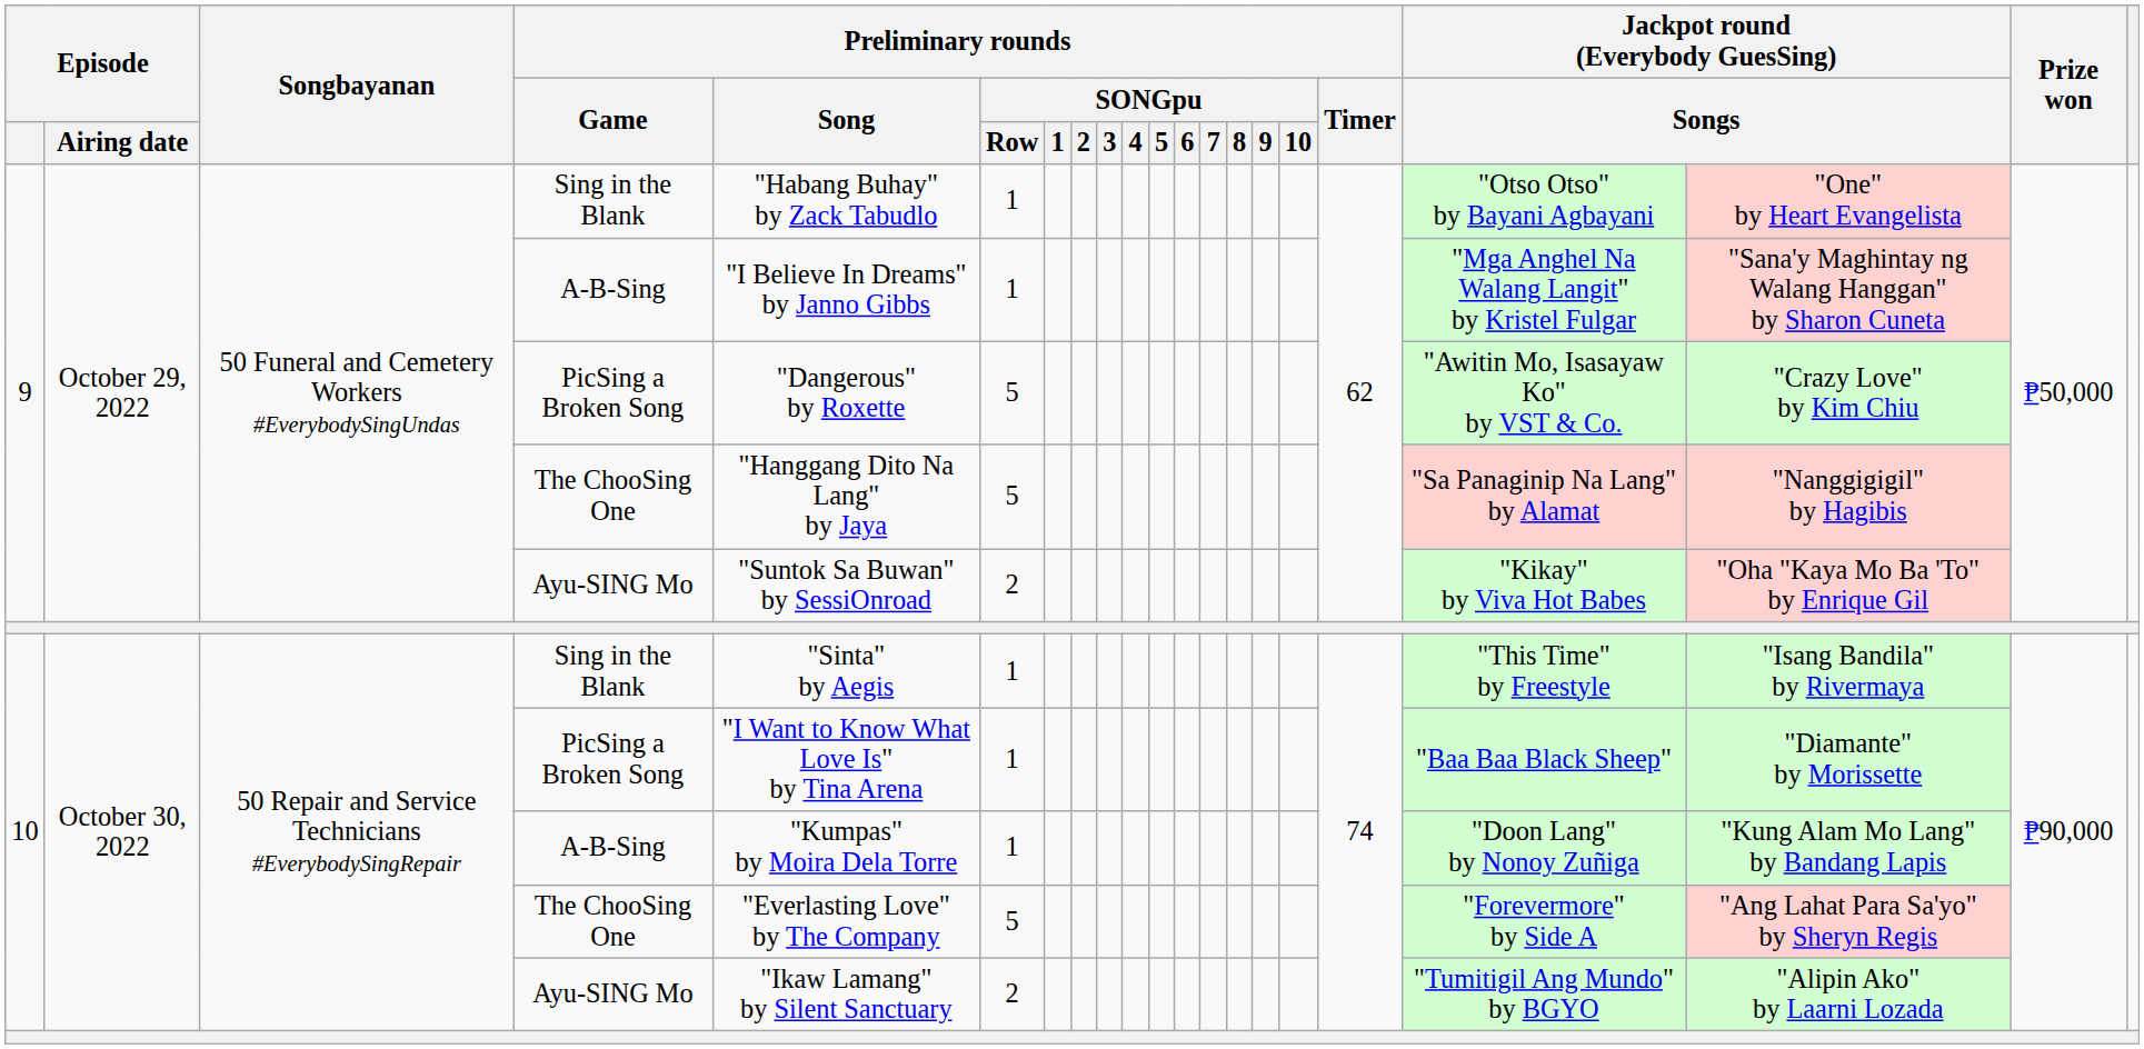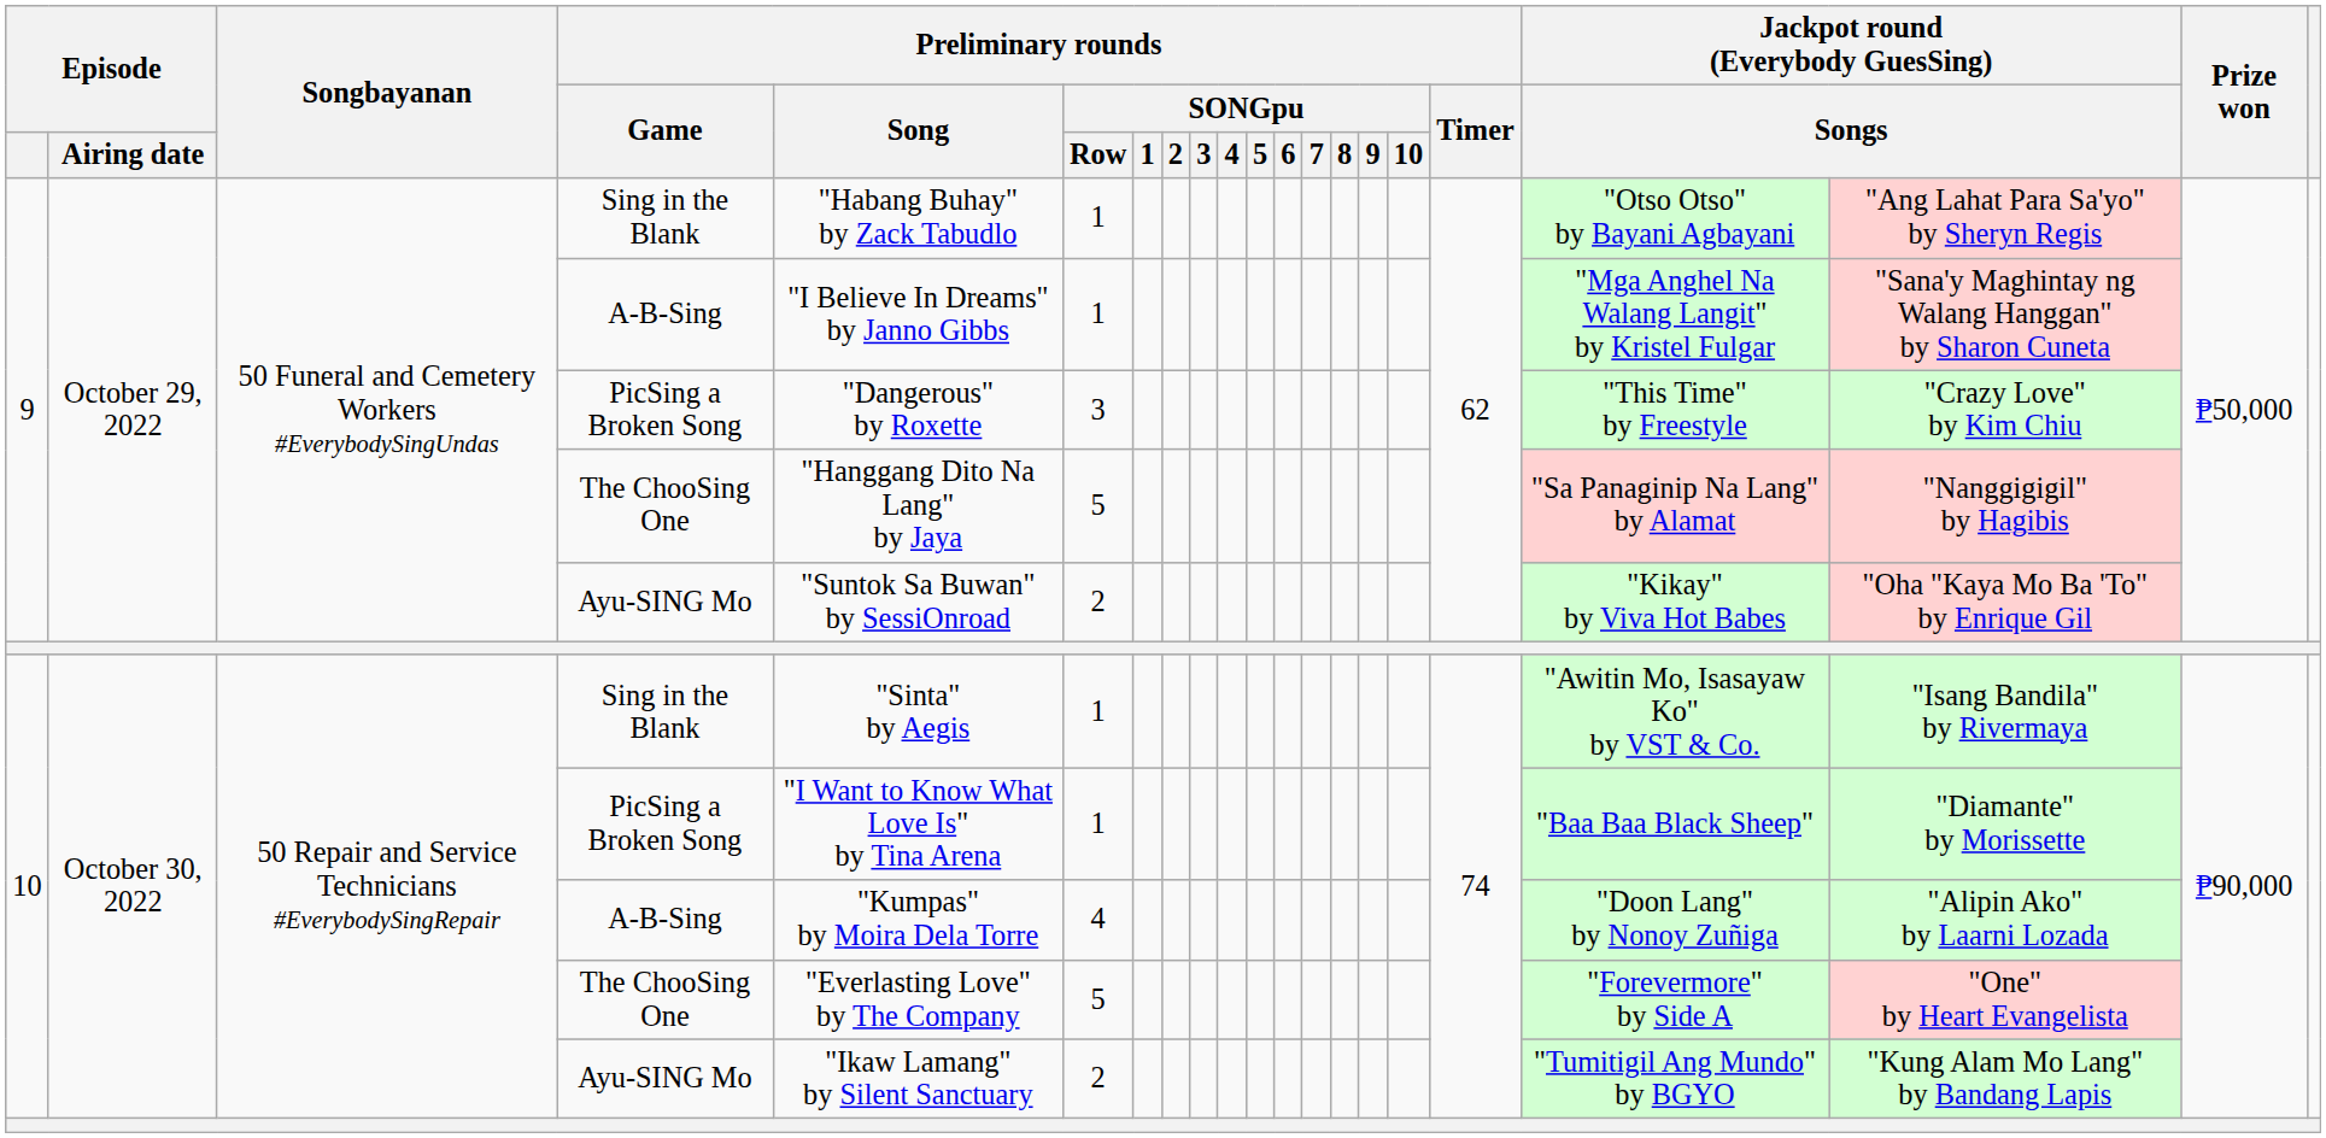 <table class="wikitable mw-collapsible mw-collapsed" style="text-align:center; width:100%">
 <tr>
 <th colspan=2 rowspan=2>Episode</th>
 <th rowspan=3>Songbayanan</th>
 <th colspan=14>Preliminary rounds</th>
 <th colspan=2>Jackpot round<br>(Everybody GuesSing)</th>
 <th rowspan=3>Prize won</th>
 <th rowspan=3></th>
 </tr>
 <tr>
 <th rowspan=2>Game</th>
 <th rowspan=2>Song</th>
 <th colspan=11>SONGpu</th>
 <th rowspan=2>Timer</th>
 <th colspan=2 rowspan=2>Songs</th>
 </tr>
 <tr>
 <th></th>
 <th>Airing date</th>
 <th>Row</th>
 <th>1</th>
 <th>2</th>
 <th>3</th>
 <th>4</th>
 <th>5</th>
 <th>6</th>
 <th>7</th>
 <th>8</th>
 <th>9</th>
 <th>10</th>
 </tr>
 <tr>
 <td rowspan=5>9</td>
 <td rowspan=5>October 29, 2022</td>
 <td rowspan=5>50 Funeral and Cemetery Workers<br><small><em>#EverybodySingUndas</em></small></td>
 <td>Sing in the Blank</td>
 <td>"Habang Buhay"<br>by <a href='#'>Zack Tabudlo</a></td>
 <td>1</td>
 <td></td>
 <td></td>
 <td></td>
 <td></td>
 <td></td>
 <td></td>
 <td></td>
 <td></td>
 <td></td>
 <td></td>
 <td rowspan=5>62 </td>
 <td bgcolor=D2FFD2>"Otso Otso"<br>by <a href='#'>Bayani Agbayani</a></td>
-<td bgcolor=FFD2D2>"One"<br>by <a href='#'>Heart Evangelista</a></td>
+<td bgcolor=FFD2D2>"Ang Lahat Para Sa'yo"<br>by <a href='#'>Sheryn Regis</a></td>
 <td rowspan=5><a href='#'>₱</a>50,000</td>
 <td rowspan=5></td>
 </tr>
 <tr>
 <td>A-B-Sing</td>
 <td>"I Believe In Dreams"<br>by <a href='#'>Janno Gibbs</a></td>
 <td>1</td>
 <td></td>
 <td></td>
 <td></td>
 <td></td>
 <td></td>
 <td></td>
 <td></td>
 <td></td>
 <td></td>
 <td></td>
 <td bgcolor=D2FFD2>"<a href='#'>Mga Anghel Na Walang Langit</a>"<br>by <a href='#'>Kristel Fulgar</a></td>
 <td bgcolor=FFD2D2>"Sana'y Maghintay ng Walang Hanggan"<br>by <a href='#'>Sharon Cuneta</a></td>
 </tr>
 <tr>
 <td>PicSing a Broken Song</td>
 <td>"Dangerous"<br>by <a href='#'>Roxette</a></td>
-<td>5</td>
+<td>3</td>
 <td></td>
 <td></td>
 <td></td>
 <td></td>
 <td></td>
 <td></td>
 <td></td>
 <td></td>
 <td></td>
 <td></td>
-<td bgcolor=D2FFD2>"Awitin Mo, Isasayaw Ko"<br>by <a href='#'>VST & Co.</a></td>
+<td bgcolor=D2FFD2>"This Time"<br>by <a href='#'>Freestyle</a></td>
 <td bgcolor=D2FFD2>"Crazy Love"<br>by <a href='#'>Kim Chiu</a></td>
 </tr>
 <tr>
 <td>The ChooSing One</td>
 <td>"Hanggang Dito Na Lang"<br>by <a href='#'>Jaya</a></td>
 <td>5</td>
 <td></td>
 <td></td>
 <td></td>
 <td></td>
 <td></td>
 <td></td>
 <td></td>
 <td></td>
 <td></td>
 <td></td>
 <td bgcolor=FFD2D2>"Sa Panaginip Na Lang"<br>by <a href='#'>Alamat</a></td>
 <td bgcolor=FFD2D2>"Nanggigigil"<br>by <a href='#'>Hagibis</a></td>
 </tr>
 <tr>
 <td>Ayu-SING Mo</td>
 <td>"Suntok Sa Buwan"<br>by <a href='#'>SessiOnroad</a></td>
 <td>2</td>
 <td></td>
 <td></td>
 <td></td>
 <td></td>
 <td></td>
 <td></td>
 <td></td>
 <td></td>
 <td></td>
 <td></td>
 <td bgcolor=D2FFD2>"Kikay"<br>by <a href='#'>Viva Hot Babes</a></td>
 <td bgcolor=FFD2D2>"Oha "Kaya Mo Ba 'To"<br>by <a href='#'>Enrique Gil</a></td>
 </tr>
 <tr>
 <th colspan=21 bgcolor=555></th>
 </tr>
 <tr>
 <td rowspan=5>10</td>
 <td rowspan=5>October 30, 2022</td>
 <td rowspan=5>50 Repair and Service Technicians<br><small><em>#EverybodySingRepair</em></small></td>
 <td>Sing in the Blank</td>
 <td>"Sinta"<br>by <a href='#'>Aegis</a></td>
 <td>1</td>
 <td></td>
 <td></td>
 <td></td>
 <td></td>
 <td></td>
 <td></td>
 <td></td>
 <td></td>
 <td></td>
 <td></td>
 <td rowspan=5>74 </td>
-<td bgcolor=D2FFD2>"This Time"<br>by <a href='#'>Freestyle</a></td>
+<td bgcolor=D2FFD2>"Awitin Mo, Isasayaw Ko"<br>by <a href='#'>VST & Co.</a></td>
 <td bgcolor=D2FFD2>"Isang Bandila"<br>by <a href='#'>Rivermaya</a></td>
 <td rowspan=5><a href='#'>₱</a>90,000</td>
 <td rowspan=5></td>
 </tr>
 <tr>
 <td>PicSing a Broken Song</td>
 <td>"<a href='#'>I Want to Know What Love Is</a>"<br>by <a href='#'>Tina Arena</a></td>
 <td>1</td>
 <td></td>
 <td></td>
 <td></td>
 <td></td>
 <td></td>
 <td></td>
 <td></td>
 <td></td>
 <td></td>
 <td></td>
 <td bgcolor=D2FFD2>"<a href='#'>Baa Baa Black Sheep</a>"</td>
 <td bgcolor=D2FFD2>"Diamante"<br>by <a href='#'>Morissette</a></td>
 </tr>
 <tr>
 <td>A-B-Sing</td>
 <td>"Kumpas"<br>by <a href='#'>Moira Dela Torre</a></td>
-<td>1</td>
+<td>4</td>
 <td></td>
 <td></td>
 <td></td>
 <td></td>
 <td></td>
 <td></td>
 <td></td>
 <td></td>
 <td></td>
 <td></td>
 <td bgcolor=D2FFD2>"Doon Lang"<br>by <a href='#'>Nonoy Zuñiga</a></td>
-<td bgcolor=D2FFD2>"Kung Alam Mo Lang"<br>by <a href='#'>Bandang Lapis</a></td>
+<td bgcolor=D2FFD2>"Alipin Ako"<br>by <a href='#'>Laarni Lozada</a></td>
 </tr>
 <tr>
 <td>The ChooSing One</td>
 <td>"Everlasting Love"<br>by <a href='#'>The Company</a></td>
 <td>5</td>
 <td></td>
 <td></td>
 <td></td>
 <td></td>
 <td></td>
 <td></td>
 <td></td>
 <td></td>
 <td></td>
 <td></td>
 <td bgcolor=D2FFD2>"<a href='#'>Forevermore</a>"<br>by <a href='#'>Side A</a></td>
-<td bgcolor=FFD2D2>"Ang Lahat Para Sa'yo"<br>by <a href='#'>Sheryn Regis</a></td>
+<td bgcolor=FFD2D2>"One"<br>by <a href='#'>Heart Evangelista</a></td>
 </tr>
 <tr>
 <td>Ayu-SING Mo</td>
 <td>"Ikaw Lamang"<br>by <a href='#'>Silent Sanctuary</a></td>
 <td>2</td>
 <td></td>
 <td></td>
 <td></td>
 <td></td>
 <td></td>
 <td></td>
 <td></td>
 <td></td>
 <td></td>
 <td></td>
 <td bgcolor=D2FFD2>"<a href='#'>Tumitigil Ang Mundo</a>" <br>by <a href='#'>BGYO</a></td>
-<td bgcolor=D2FFD2>"Alipin Ako"<br>by <a href='#'>Laarni Lozada</a></td>
+<td bgcolor=D2FFD2>"Kung Alam Mo Lang"<br>by <a href='#'>Bandang Lapis</a></td>
 </tr>
 <tr>
 <th colspan=21 bgcolor=555></th>
 </tr>
 <tr>
 </tr>
 </table>
